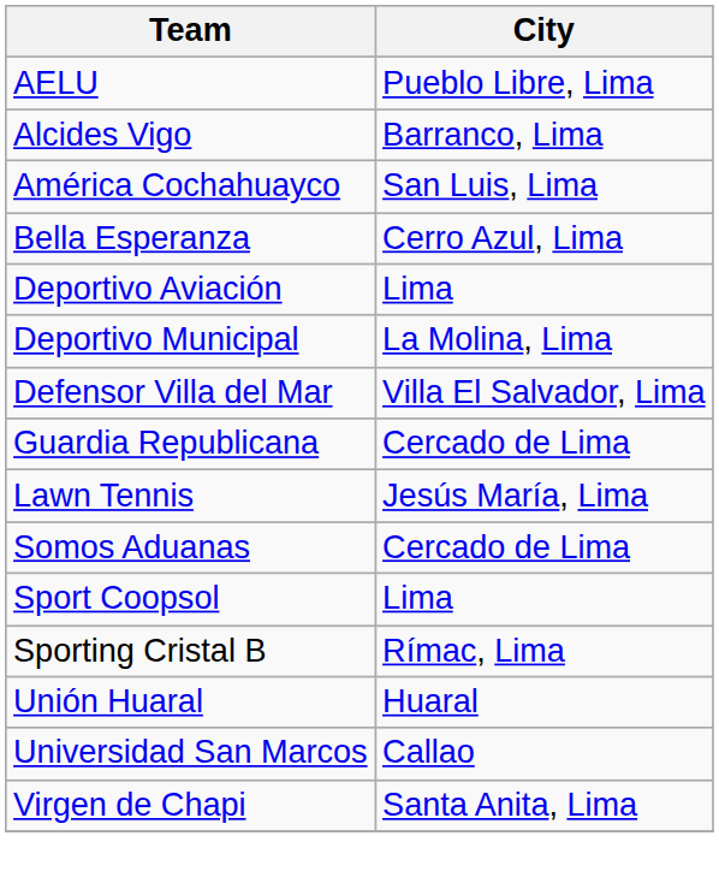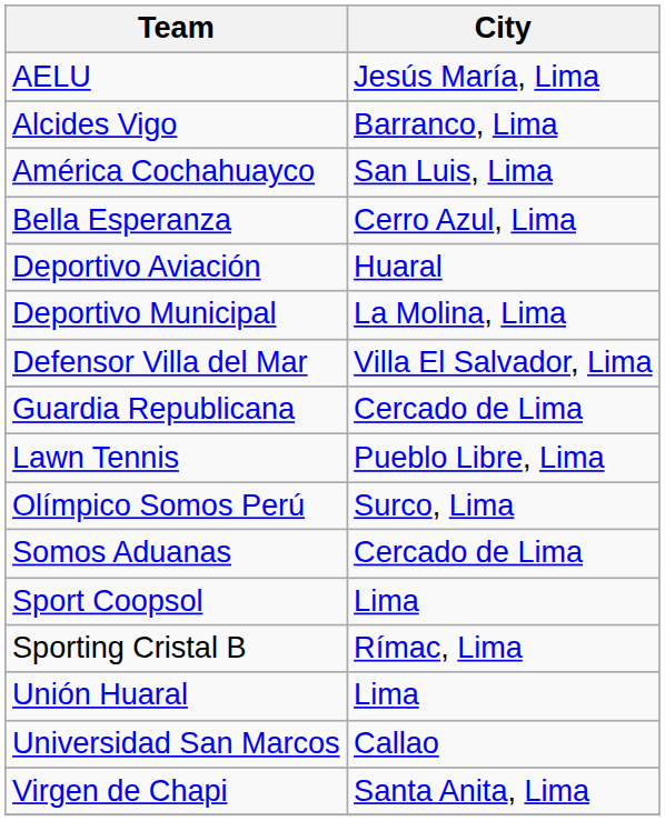 <table class="wikitable sortable">
 <tr>
 <th>Team</th>
 <th>City</th>
 </tr>
 <tr>
 <td><a href='#'>AELU</a></td>
-<td><a href='#'>Pueblo Libre</a>, <a href='#'>Lima</a></td>
+<td><a href='#'>Jesús María</a>, <a href='#'>Lima</a></td>
 </tr>
 <tr>
 <td><a href='#'>Alcides Vigo</a></td>
 <td><a href='#'>Barranco</a>, <a href='#'>Lima</a></td>
 </tr>
 <tr>
 <td><a href='#'>América Cochahuayco</a></td>
 <td><a href='#'>San Luis</a>, <a href='#'>Lima</a></td>
 </tr>
 <tr>
 <td><a href='#'>Bella Esperanza</a></td>
 <td><a href='#'>Cerro Azul</a>, <a href='#'>Lima</a></td>
 </tr>
 <tr>
 <td><a href='#'>Deportivo Aviación</a></td>
-<td><a href='#'>Lima</a></td>
+<td><a href='#'>Huaral</a></td>
 </tr>
 <tr>
 <td><a href='#'>Deportivo Municipal</a></td>
 <td><a href='#'>La Molina</a>, <a href='#'>Lima</a></td>
 </tr>
 <tr>
 <td><a href='#'>Defensor Villa del Mar</a></td>
 <td><a href='#'>Villa El Salvador</a>, <a href='#'>Lima</a></td>
 </tr>
 <tr>
 <td><a href='#'>Guardia Republicana</a></td>
 <td><a href='#'>Cercado de Lima</a></td>
 </tr>
 <tr>
 <td><a href='#'>Lawn Tennis</a></td>
-<td><a href='#'>Jesús María</a>, <a href='#'>Lima</a></td>
+<td><a href='#'>Pueblo Libre</a>, <a href='#'>Lima</a></td>
+</tr>
+<tr>
+<td><a href='#'>Olímpico Somos Perú</a></td>
+<td><a href='#'>Surco</a>, <a href='#'>Lima</a></td>
 </tr>
 <tr>
 <td><a href='#'>Somos Aduanas</a></td>
 <td><a href='#'>Cercado de Lima</a></td>
 </tr>
 <tr>
 <td><a href='#'>Sport Coopsol</a></td>
 <td><a href='#'>Lima</a></td>
 </tr>
 <tr>
 <td>Sporting Cristal B</td>
 <td><a href='#'>Rímac</a>, <a href='#'>Lima</a></td>
 </tr>
 <tr>
 <td><a href='#'>Unión Huaral</a></td>
-<td><a href='#'>Huaral</a></td>
+<td><a href='#'>Lima</a></td>
 </tr>
 <tr>
 <td><a href='#'>Universidad San Marcos</a></td>
 <td><a href='#'>Callao</a></td>
 </tr>
 <tr>
 <td><a href='#'>Virgen de Chapi</a></td>
 <td><a href='#'>Santa Anita</a>, <a href='#'>Lima</a></td>
 </tr>
 <tr>
 </tr>
 </table>
